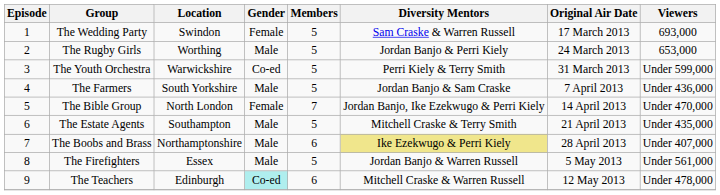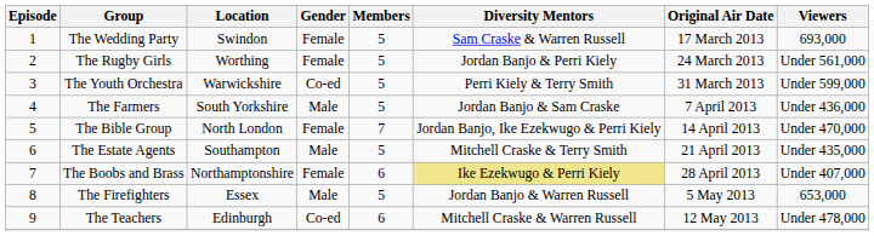 <table class="wikitable"  style="text-align:center;">
 <tr>
 <th>Episode</th>
 <th>Group</th>
 <th>Location</th>
 <th>Gender</th>
 <th>Members</th>
 <th>Diversity Mentors</th>
 <th>Original Air Date</th>
 <th>Viewers</th>
 </tr>
 <tr>
 <td>1</td>
 <td>The Wedding Party</td>
 <td>Swindon</td>
 <td>Female</td>
 <td>5</td>
 <td><a href='#'>Sam Craske</a> & Warren Russell</td>
 <td>17 March 2013</td>
 <td>693,000</td>
 </tr>
 <tr>
 <td>2</td>
 <td>The Rugby Girls</td>
 <td>Worthing</td>
-<td>Male</td>
+<td>Female</td>
 <td>5</td>
 <td>Jordan Banjo & Perri Kiely</td>
 <td>24 March 2013</td>
-<td>653,000</td>
+<td>Under 561,000</td>
 </tr>
 <tr>
 <td>3</td>
 <td>The Youth Orchestra</td>
 <td>Warwickshire</td>
 <td>Co-ed</td>
 <td>5</td>
 <td>Perri Kiely & Terry Smith</td>
 <td>31 March 2013</td>
 <td>Under 599,000</td>
 </tr>
 <tr>
 <td>4</td>
 <td>The Farmers</td>
 <td>South Yorkshire</td>
 <td>Male</td>
 <td>5</td>
 <td>Jordan Banjo & Sam Craske</td>
 <td>7 April 2013</td>
 <td>Under 436,000</td>
 </tr>
 <tr>
 <td>5</td>
 <td>The Bible Group</td>
 <td>North London</td>
 <td>Female</td>
 <td>7</td>
 <td>Jordan Banjo, Ike Ezekwugo & Perri Kiely</td>
 <td>14 April 2013</td>
 <td>Under 470,000</td>
 </tr>
 <tr>
 <td>6</td>
 <td>The Estate Agents</td>
 <td>Southampton</td>
 <td>Male</td>
 <td>5</td>
 <td>Mitchell Craske & Terry Smith</td>
 <td>21 April 2013</td>
 <td>Under 435,000</td>
 </tr>
 <tr>
 <td>7</td>
 <td>The Boobs and Brass</td>
 <td>Northamptonshire</td>
-<td>Male</td>
+<td>Female</td>
 <td>6</td>
 <td style="background: khaki;">Ike Ezekwugo & Perri Kiely</td>
 <td>28 April 2013</td>
 <td>Under 407,000</td>
 </tr>
 <tr>
 <td>8</td>
 <td>The Firefighters</td>
 <td>Essex</td>
 <td>Male</td>
 <td>5</td>
 <td>Jordan Banjo & Warren Russell</td>
 <td>5 May 2013</td>
-<td>Under 561,000</td>
+<td>653,000</td>
 </tr>
 <tr>
 <td>9</td>
 <td>The Teachers</td>
 <td>Edinburgh</td>
-<td style="background: paleturquoise;">Co-ed</td>
+<td>Co-ed</td>
 <td>6</td>
 <td>Mitchell Craske & Warren Russell</td>
 <td>12 May 2013</td>
 <td>Under 478,000</td>
 </tr>
 <tr>
 </tr>
 </table>
